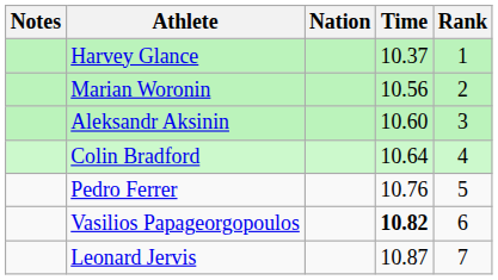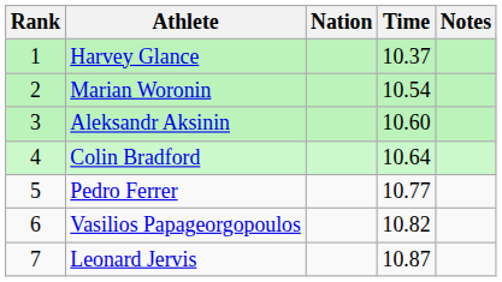 <table class="wikitable sortable" style="text-align:center">
 <tr>
-<th>Notes</th>
+<th>Rank</th>
 <th>Athlete</th>
 <th>Nation</th>
 <th>Time</th>
-<th>Rank</th>
+<th>Notes</th>
 </tr>
 <tr style="background:#bbf3bb;">
-<td></td>
+<td>1</td>
 <td align=left><a href='#'>Harvey Glance</a></td>
 <td align=left></td>
 <td>10.37</td>
-<td>1</td>
+<td></td>
 </tr>
 <tr style="background:#bbf3bb;">
-<td></td>
+<td>2</td>
 <td align=left><a href='#'>Marian Woronin</a></td>
 <td align=left></td>
-<td>10.56</td>
-<td>2</td>
+<td>10.54</td>
+<td></td>
 </tr>
 <tr style="background:#bbf3bb;">
-<td></td>
+<td>3</td>
 <td align=left><a href='#'>Aleksandr Aksinin</a></td>
 <td align=left></td>
 <td>10.60</td>
-<td>3</td>
+<td></td>
 </tr>
 <tr style="background:#ccf9cc;">
-<td></td>
+<td>4</td>
 <td align=left><a href='#'>Colin Bradford</a></td>
 <td align=left></td>
 <td>10.64</td>
-<td>4</td>
+<td></td>
 </tr>
 <tr>
-<td></td>
+<td>5</td>
 <td align=left><a href='#'>Pedro Ferrer</a></td>
 <td align=left></td>
-<td>10.76</td>
-<td>5</td>
+<td>10.77</td>
+<td></td>
 </tr>
 <tr>
-<td></td>
+<td>6</td>
 <td align=left><a href='#'>Vasilios Papageorgopoulos</a></td>
 <td align=left></td>
-<td><strong>10.82</strong></td>
-<td>6</td>
+<td>10.82</td>
+<td></td>
 </tr>
 <tr>
-<td></td>
+<td>7</td>
 <td align=left><a href='#'>Leonard Jervis</a></td>
 <td align=left></td>
 <td>10.87</td>
-<td>7</td>
+<td></td>
 </tr>
 </table>
